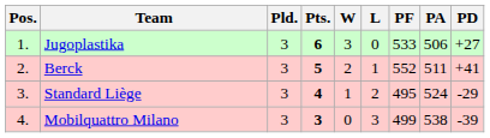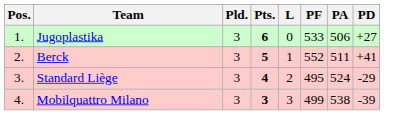 <table class="wikitable" style="text-align:center">
 <tr>
 <th width=15>Pos.</th>
 <th width=220>Team</th>
 <th width=20>Pld.</th>
 <th width=20>Pts.</th>
-<th width=20>W</th>
 <th width=20>L</th>
 <th width=20>PF</th>
 <th width=20>PA</th>
 <th width=20>PD</th>
 </tr>
 <tr style="background: #ccffcc;">
 <td>1.</td>
 <td align=left> <a href='#'>Jugoplastika</a></td>
 <td>3</td>
 <td><strong>6</strong></td>
-<td>3</td>
 <td>0</td>
 <td>533</td>
 <td>506</td>
 <td>+27</td>
 </tr>
 <tr style="background: #ffcccc;">
 <td>2.</td>
 <td align=left> <a href='#'>Berck</a></td>
 <td>3</td>
 <td><strong>5</strong></td>
-<td>2</td>
 <td>1</td>
 <td>552</td>
 <td>511</td>
 <td>+41</td>
 </tr>
 <tr style="background: #ffcccc;">
 <td>3.</td>
 <td align=left> <a href='#'>Standard Liège</a></td>
 <td>3</td>
 <td><strong>4</strong></td>
-<td>1</td>
 <td>2</td>
 <td>495</td>
 <td>524</td>
 <td>-29</td>
 </tr>
 <tr style="background: #ffcccc;">
 <td>4.</td>
 <td align=left> <a href='#'>Mobilquattro Milano</a></td>
 <td>3</td>
 <td><strong>3</strong></td>
-<td>0</td>
 <td>3</td>
 <td>499</td>
 <td>538</td>
 <td>-39</td>
 </tr>
 </table>
